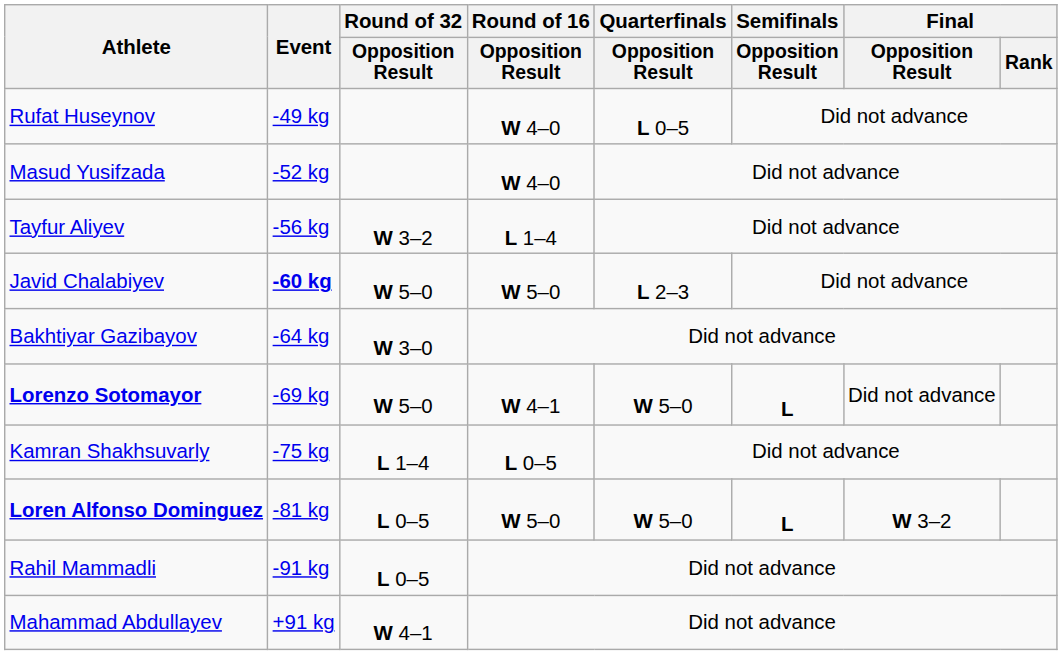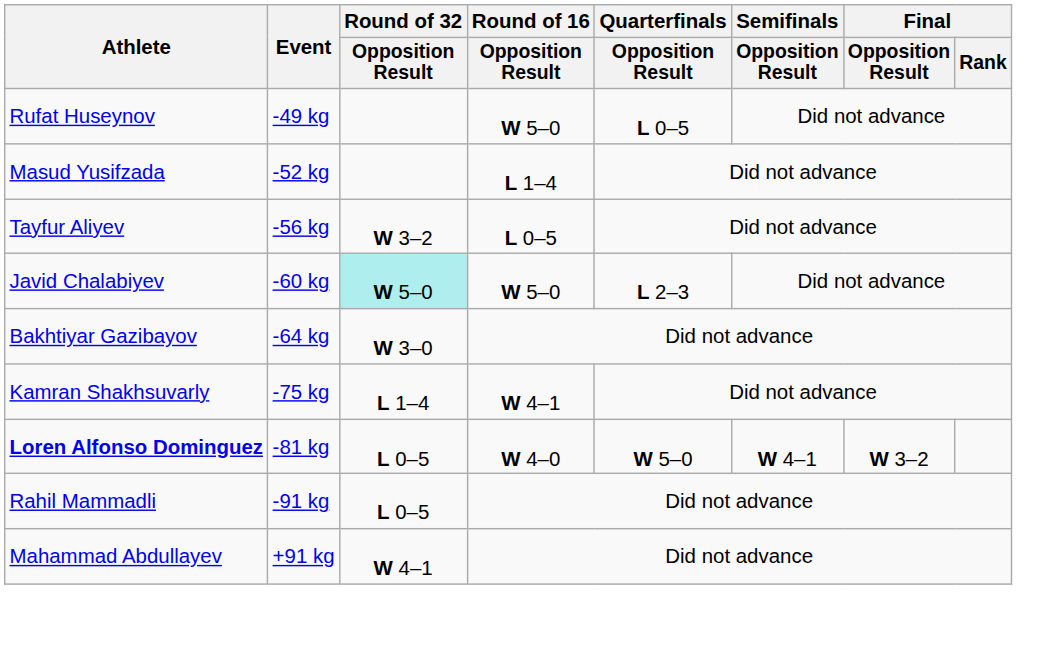 <table class="wikitable" style="font-size:90%">
 <tr>
 <th rowspan="2">Athlete</th>
 <th rowspan="2">Event</th>
 <th>Round of 32</th>
 <th>Round of 16</th>
 <th>Quarterfinals</th>
 <th>Semifinals</th>
 <th colspan=2>Final</th>
 </tr>
 <tr style="font-size:95%">
 <th>Opposition<br>Result</th>
 <th>Opposition<br>Result</th>
 <th>Opposition<br>Result</th>
 <th>Opposition<br>Result</th>
 <th>Opposition<br>Result</th>
 <th>Rank</th>
 </tr>
 <tr align=center>
 <td align=left><a href='#'>Rufat Huseynov</a></td>
 <td align=left><a href='#'>-49 kg</a></td>
 <td></td>
-<td><br><strong>W</strong> 4–0</td>
+<td><br><strong>W</strong> 5–0</td>
 <td><br><strong>L</strong> 0–5</td>
 <td colspan=3>Did not advance</td>
 </tr>
 <tr align=center>
 <td align=left><a href='#'>Masud Yusifzada</a></td>
 <td align=left><a href='#'>-52 kg</a></td>
 <td></td>
-<td><br><strong>W</strong> 4–0</td>
+<td><br><strong>L</strong> 1–4</td>
 <td colspan=4>Did not advance</td>
 </tr>
 <tr align=center>
 <td align=left><a href='#'>Tayfur Aliyev</a></td>
 <td align=left><a href='#'>-56 kg</a></td>
 <td><br><strong>W</strong> 3–2</td>
-<td><br><strong>L</strong> 1–4</td>
+<td><br><strong>L</strong> 0–5</td>
 <td colspan=4>Did not advance</td>
 </tr>
 <tr align=center>
 <td align=left><a href='#'>Javid Chalabiyev</a></td>
-<td align=left><strong><a href='#'>-60 kg</a></strong></td>
-<td><br><strong>W</strong> 5–0</td>
+<td align=left><a href='#'>-60 kg</a></td>
+<td style="background: paleturquoise;"><br><strong>W</strong> 5–0</td>
 <td><br><strong>W</strong> 5–0</td>
 <td><br><strong>L</strong> 2–3</td>
 <td colspan=3>Did not advance</td>
 </tr>
 <tr align=center>
 <td align=left><a href='#'>Bakhtiyar Gazibayov</a></td>
 <td align=left><a href='#'>-64 kg</a></td>
 <td><br><strong>W</strong> 3–0</td>
 <td colspan=5>Did not advance</td>
 </tr>
 <tr align=center>
-<td align=left><strong><a href='#'>Lorenzo Sotomayor</a></strong></td>
-<td align=left><a href='#'>-69 kg</a></td>
-<td><br><strong>W</strong> 5–0</td>
-<td><br><strong>W</strong> 4–1</td>
-<td><br><strong>W</strong> 5–0</td>
-<td><br><strong>L</strong> <sup></sup></td>
-<td>Did not advance</td>
-<td></td>
-</tr>
-<tr align=center>
 <td align=left><a href='#'>Kamran Shakhsuvarly</a></td>
 <td align=left><a href='#'>-75 kg</a></td>
 <td><br><strong>L</strong> 1–4</td>
-<td><br><strong>L</strong> 0–5</td>
+<td><br><strong>W</strong> 4–1</td>
 <td colspan=4>Did not advance</td>
 </tr>
 <tr align=center>
 <td align=left><strong><a href='#'>Loren Alfonso Dominguez</a></strong></td>
 <td align=left><a href='#'>-81 kg</a></td>
 <td><br><strong>L</strong> 0–5</td>
+<td><br><strong>W</strong> 4–0</td>
 <td><br><strong>W</strong> 5–0</td>
-<td><br><strong>W</strong> 5–0</td>
-<td><br><strong>L</strong> <sup></sup></td>
+<td><br><strong>W</strong> 4–1</td>
 <td><br><strong>W</strong> 3–2</td>
 <td></td>
 </tr>
 <tr align=center>
 <td align=left><a href='#'>Rahil Mammadli</a></td>
 <td align=left><a href='#'>-91 kg</a></td>
 <td><br><strong>L</strong> 0–5</td>
 <td colspan=5>Did not advance</td>
 </tr>
 <tr align=center>
 <td align=left><a href='#'>Mahammad Abdullayev</a></td>
 <td align=left><a href='#'>+91 kg</a></td>
 <td><br><strong>W</strong> 4–1</td>
 <td colspan=5>Did not advance</td>
 </tr>
 </table>
